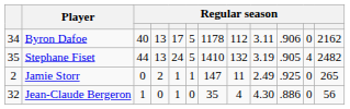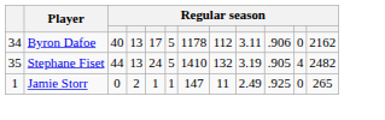 <table class="wikitable plainrowheaders" style="text-align:center;">
 <tr>
 <th scope="col" rowspan="2"></th>
 <th scope="col" rowspan="2">Player</th>
 <th scope=colgroup colspan=10>Regular season</th>
 </tr>
 <tr>
 <th scope="col"></th>
 <th scope="col"></th>
 <th scope="col"></th>
 <th scope="col"></th>
 <th scope="col"></th>
 <th scope="col"></th>
 <th scope="col"></th>
 <th scope="col"></th>
 <th scope="col"></th>
 <th scope="col"></th>
 </tr>
 <tr>
 <td scope="row">34</td>
 <td align="left"><a href='#'>Byron Dafoe</a></td>
 <td>40</td>
 <td>13</td>
 <td>17</td>
 <td>5</td>
 <td>1178</td>
 <td>112</td>
 <td>3.11</td>
 <td>.906</td>
 <td>0</td>
 <td>2162</td>
 </tr>
 <tr>
 <td scope="row">35</td>
 <td align="left"><a href='#'>Stephane Fiset</a></td>
 <td>44</td>
 <td>13</td>
 <td>24</td>
 <td>5</td>
 <td>1410</td>
 <td>132</td>
 <td>3.19</td>
 <td>.905</td>
 <td>4</td>
 <td>2482</td>
 </tr>
 <tr>
-<td scope="row">2</td>
+<td scope="row">1</td>
 <td align="left"><a href='#'>Jamie Storr</a></td>
 <td>0</td>
 <td>2</td>
 <td>1</td>
 <td>1</td>
 <td>147</td>
 <td>11</td>
 <td>2.49</td>
 <td>.925</td>
 <td>0</td>
 <td>265</td>
 </tr>
-<tr>
-<td scope="row">32</td>
-<td align="left"><a href='#'>Jean-Claude Bergeron</a></td>
-<td>1</td>
-<td>0</td>
-<td>1</td>
-<td>0</td>
-<td>35</td>
-<td>4</td>
-<td>4.30</td>
-<td>.886</td>
-<td>0</td>
-<td>56</td>
-</tr>
 </table>
